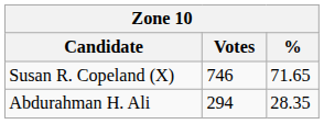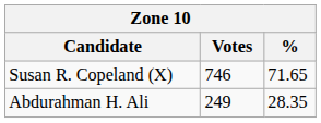 <table class="wikitable">
 <tr>
 <th colspan="3">Zone 10</th>
 </tr>
 <tr>
 <th style="width: 170px">Candidate</th>
 <th style="width: 50px">Votes</th>
 <th style="width: 40px">%</th>
 </tr>
 <tr>
 <td>Susan R. Copeland (X)</td>
 <td>746</td>
 <td>71.65</td>
 </tr>
 <tr>
 <td>Abdurahman H. Ali</td>
-<td>294</td>
+<td>249</td>
 <td>28.35</td>
 </tr>
 </table>
